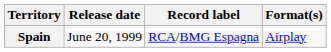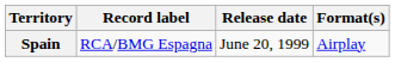 <table class="wikitable plainrowheaders">
 <tr>
 <th scope="col">Territory</th>
+<th scope="col">Record label</th>
 <th scope="col">Release date</th>
-<th scope="col">Record label</th>
 <th scope="col">Format(s)</th>
 </tr>
 <tr>
 <th scope="row">Spain</th>
+<td><a href='#'>RCA</a>/<a href='#'>BMG Espagna</a></td>
 <td>June 20, 1999</td>
-<td><a href='#'>RCA</a>/<a href='#'>BMG Espagna</a></td>
 <td><a href='#'>Airplay</a></td>
 </tr>
 </table>
